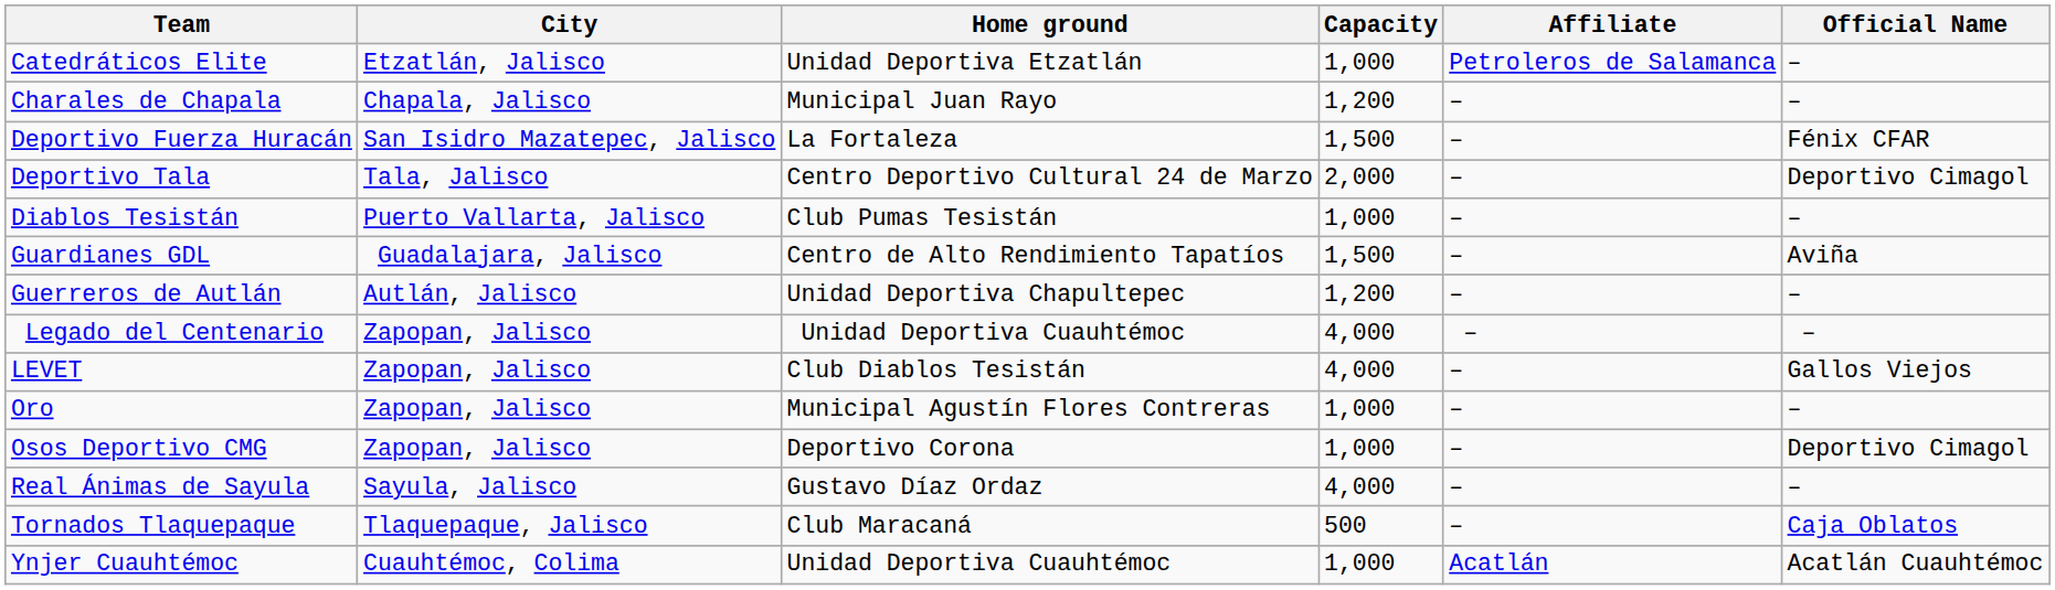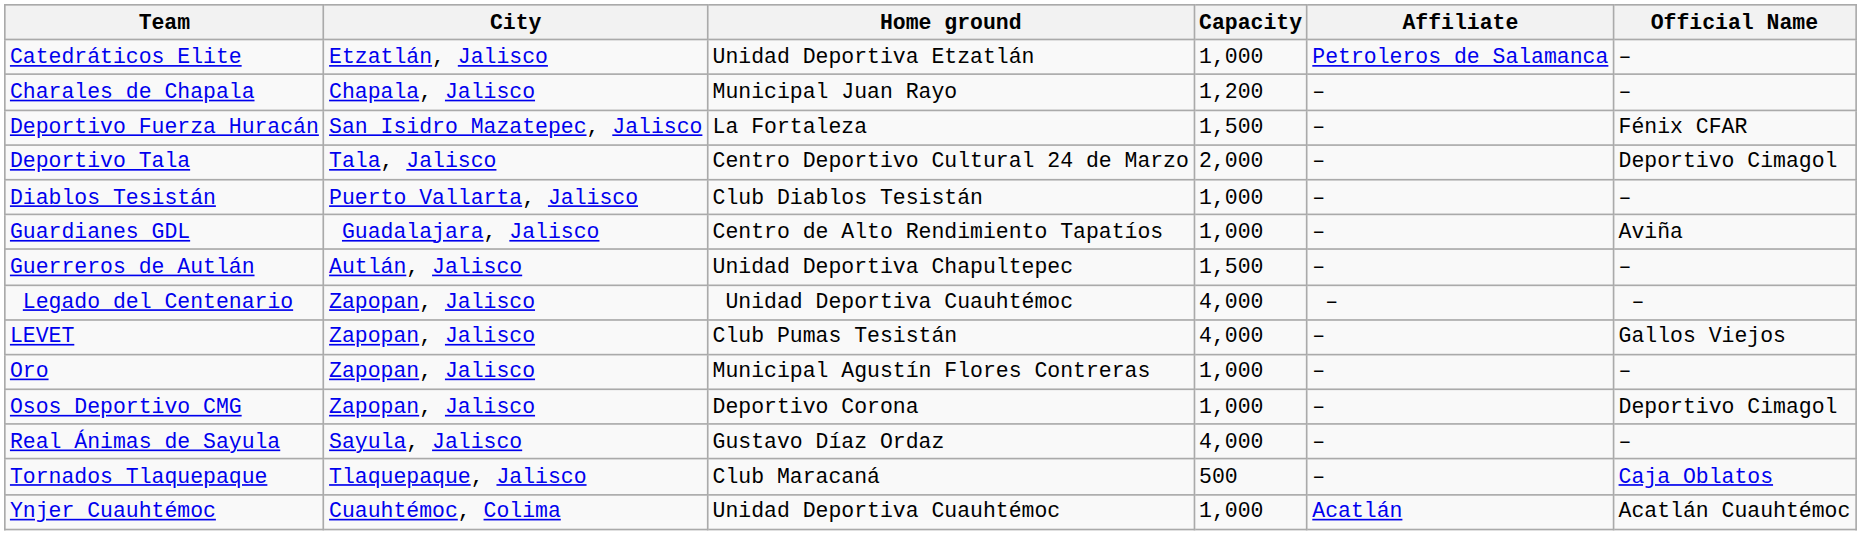 <table class="wikitable sortable">
 <tr>
 <th>Team</th>
 <th>City</th>
 <th>Home ground</th>
 <th>Capacity</th>
 <th>Affiliate</th>
 <th>Official Name</th>
 </tr>
 <tr>
 <td><a href='#'>Catedráticos Elite</a></td>
 <td><a href='#'>Etzatlán</a>, <a href='#'>Jalisco</a></td>
 <td>Unidad Deportiva Etzatlán</td>
 <td>1,000</td>
 <td><a href='#'>Petroleros de Salamanca</a></td>
 <td>–</td>
 </tr>
 <tr>
 <td><a href='#'>Charales de Chapala</a></td>
 <td><a href='#'>Chapala</a>, <a href='#'>Jalisco</a></td>
 <td>Municipal Juan Rayo</td>
 <td>1,200</td>
 <td>–</td>
 <td>–</td>
 </tr>
 <tr>
 <td><a href='#'>Deportivo Fuerza Huracán</a></td>
 <td><a href='#'>San Isidro Mazatepec</a>, <a href='#'>Jalisco</a></td>
 <td>La Fortaleza</td>
 <td>1,500</td>
 <td>–</td>
 <td>Fénix CFAR</td>
 </tr>
 <tr>
 <td><a href='#'>Deportivo Tala</a></td>
 <td><a href='#'>Tala</a>, <a href='#'>Jalisco</a></td>
 <td>Centro Deportivo Cultural 24 de Marzo</td>
 <td>2,000</td>
 <td>–</td>
 <td>Deportivo Cimagol</td>
 </tr>
 <tr>
 <td><a href='#'>Diablos Tesistán</a></td>
 <td><a href='#'>Puerto Vallarta</a>, <a href='#'>Jalisco</a></td>
-<td>Club Pumas Tesistán</td>
+<td>Club Diablos Tesistán</td>
 <td>1,000</td>
 <td>–</td>
 <td>–</td>
 </tr>
 <tr>
 <td><a href='#'>Guardianes GDL</a></td>
 <td> <a href='#'>Guadalajara</a>, <a href='#'>Jalisco</a> </td>
 <td>Centro de Alto Rendimiento Tapatíos</td>
-<td>1,500</td>
+<td>1,000</td>
 <td>–</td>
 <td>Aviña</td>
 </tr>
 <tr>
 <td><a href='#'>Guerreros de Autlán</a></td>
 <td><a href='#'>Autlán</a>, <a href='#'>Jalisco</a></td>
 <td>Unidad Deportiva Chapultepec</td>
-<td>1,200</td>
+<td>1,500</td>
 <td>– </td>
 <td>–</td>
 </tr>
 <tr>
 <td> <a href='#'>Legado del Centenario</a></td>
 <td><a href='#'>Zapopan</a>, <a href='#'>Jalisco</a></td>
 <td> Unidad Deportiva Cuauhtémoc</td>
 <td>4,000</td>
 <td> – </td>
 <td> –</td>
 </tr>
 <tr>
 <td><a href='#'>LEVET</a></td>
 <td><a href='#'>Zapopan</a>, <a href='#'>Jalisco</a></td>
-<td>Club Diablos Tesistán</td>
+<td>Club Pumas Tesistán</td>
 <td>4,000</td>
 <td>–</td>
 <td>Gallos Viejos</td>
 </tr>
 <tr>
 <td><a href='#'>Oro</a></td>
 <td><a href='#'>Zapopan</a>, <a href='#'>Jalisco</a></td>
 <td>Municipal Agustín Flores Contreras</td>
 <td>1,000</td>
 <td>–</td>
 <td>–</td>
 </tr>
 <tr>
 <td><a href='#'>Osos Deportivo CMG</a></td>
 <td><a href='#'>Zapopan</a>, <a href='#'>Jalisco</a></td>
 <td>Deportivo Corona</td>
 <td>1,000</td>
 <td>–</td>
 <td>Deportivo Cimagol</td>
 </tr>
 <tr>
 <td><a href='#'>Real Ánimas de Sayula</a></td>
 <td><a href='#'>Sayula</a>, <a href='#'>Jalisco</a></td>
 <td>Gustavo Díaz Ordaz</td>
 <td>4,000</td>
 <td>–</td>
 <td>–</td>
 </tr>
 <tr>
 <td><a href='#'>Tornados Tlaquepaque</a></td>
 <td><a href='#'>Tlaquepaque</a>, <a href='#'>Jalisco</a></td>
 <td>Club Maracaná</td>
 <td>500</td>
 <td>–</td>
 <td><a href='#'>Caja Oblatos</a></td>
 </tr>
 <tr>
 <td><a href='#'>Ynjer Cuauhtémoc</a></td>
 <td><a href='#'>Cuauhtémoc</a>, <a href='#'>Colima</a></td>
 <td>Unidad Deportiva Cuauhtémoc</td>
 <td>1,000</td>
 <td><a href='#'>Acatlán</a></td>
 <td>Acatlán Cuauhtémoc</td>
 </tr>
 </table>
